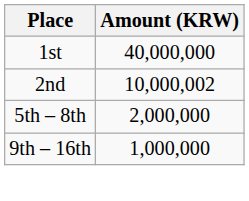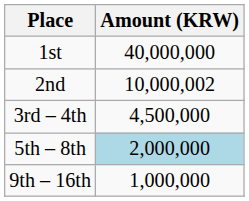 <table class="wikitable" style="text-align:center">
 <tr>
 <th>Place</th>
 <th>Amount (KRW)</th>
 </tr>
 <tr>
 <td>1st</td>
 <td>40,000,000</td>
 </tr>
 <tr>
 <td>2nd</td>
 <td>10,000,002</td>
 </tr>
 <tr>
+<td>3rd – 4th</td>
+<td>4,500,000</td>
+</tr>
+<tr>
 <td>5th – 8th</td>
-<td>2,000,000</td>
+<td style="background: lightblue;">2,000,000</td>
 </tr>
 <tr>
 <td>9th – 16th</td>
 <td>1,000,000</td>
 </tr>
 </table>
